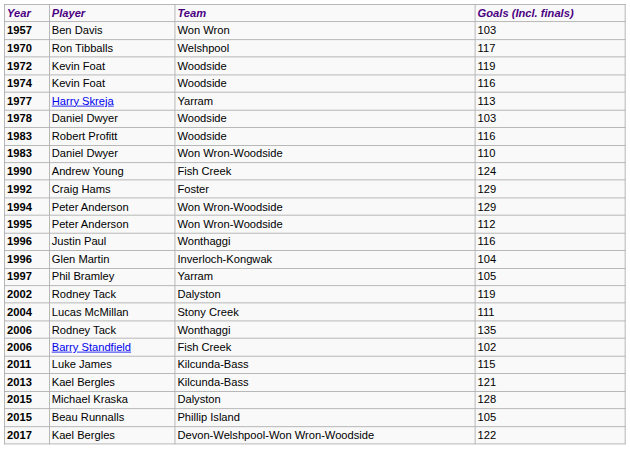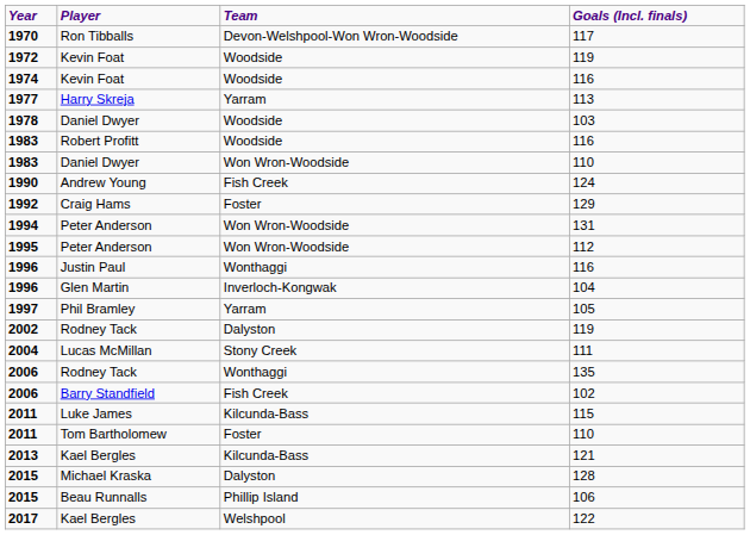 <table class="wikitable sortable" style="width:60%; text-align:left; font-size:85%;">
 <tr>
 <td style="color:indigo"><strong><em>Year</em></strong></td>
 <td style="color:indigo"><strong><em>Player</em></strong></td>
 <td style="color:indigo"><strong><em>Team</em></strong></td>
 <td style="color:indigo"><strong><em>Goals (Incl. finals)</em></strong></td>
 </tr>
 <tr>
-<td><strong>1957</strong></td>
-<td>Ben Davis</td>
-<td>Won Wron</td>
-<td>103</td>
-</tr>
-<tr>
 <td><strong>1970</strong></td>
 <td>Ron Tibballs</td>
-<td>Welshpool</td>
+<td>Devon-Welshpool-Won Wron-Woodside</td>
 <td>117</td>
 </tr>
 <tr>
 <td><strong>1972</strong></td>
 <td>Kevin Foat</td>
 <td>Woodside</td>
 <td>119</td>
 </tr>
 <tr>
 <td><strong>1974</strong></td>
 <td>Kevin Foat</td>
 <td>Woodside</td>
 <td>116</td>
 </tr>
 <tr>
 <td><strong>1977</strong></td>
 <td><a href='#'>Harry Skreja</a></td>
 <td>Yarram</td>
 <td>113</td>
 </tr>
 <tr>
 <td><strong>1978</strong></td>
 <td>Daniel Dwyer</td>
 <td>Woodside</td>
 <td>103</td>
 </tr>
 <tr>
 <td><strong>1983</strong></td>
 <td>Robert Profitt</td>
 <td>Woodside</td>
 <td>116</td>
 </tr>
 <tr>
 <td><strong>1983</strong></td>
 <td>Daniel Dwyer</td>
 <td>Won Wron-Woodside</td>
 <td>110</td>
 </tr>
 <tr>
 <td><strong>1990</strong></td>
 <td>Andrew Young</td>
 <td>Fish Creek</td>
 <td>124</td>
 </tr>
 <tr>
 <td><strong>1992</strong></td>
 <td>Craig Hams</td>
 <td>Foster</td>
 <td>129</td>
 </tr>
 <tr>
 <td><strong>1994</strong></td>
 <td>Peter Anderson</td>
 <td>Won Wron-Woodside</td>
-<td>129</td>
+<td>131</td>
 </tr>
 <tr>
 <td><strong>1995</strong></td>
 <td>Peter Anderson</td>
 <td>Won Wron-Woodside</td>
 <td>112</td>
 </tr>
 <tr>
 <td><strong>1996</strong></td>
 <td>Justin Paul</td>
 <td>Wonthaggi</td>
 <td>116</td>
 </tr>
 <tr>
 <td><strong>1996</strong></td>
 <td>Glen Martin</td>
 <td>Inverloch-Kongwak</td>
 <td>104</td>
 </tr>
 <tr>
 <td><strong>1997</strong></td>
 <td>Phil Bramley</td>
 <td>Yarram</td>
 <td>105</td>
 </tr>
 <tr>
 <td><strong>2002</strong></td>
 <td>Rodney Tack</td>
 <td>Dalyston</td>
 <td>119</td>
 </tr>
 <tr>
 <td><strong>2004</strong></td>
 <td>Lucas McMillan</td>
 <td>Stony Creek</td>
 <td>111</td>
 </tr>
 <tr>
 <td><strong>2006</strong></td>
 <td>Rodney Tack</td>
 <td>Wonthaggi</td>
 <td>135</td>
 </tr>
 <tr>
 <td><strong>2006</strong></td>
 <td><a href='#'>Barry Standfield</a></td>
 <td>Fish Creek</td>
 <td>102</td>
 </tr>
 <tr>
 <td><strong>2011</strong></td>
 <td>Luke James</td>
 <td>Kilcunda-Bass</td>
 <td>115</td>
 </tr>
 <tr>
+<td><strong>2011</strong></td>
+<td>Tom Bartholomew</td>
+<td>Foster</td>
+<td>110</td>
+</tr>
+<tr>
 <td><strong>2013</strong></td>
 <td>Kael Bergles</td>
 <td>Kilcunda-Bass</td>
 <td>121</td>
 </tr>
 <tr>
 <td><strong>2015</strong></td>
 <td>Michael Kraska</td>
 <td>Dalyston</td>
 <td>128</td>
 </tr>
 <tr>
 <td><strong>2015</strong></td>
 <td>Beau Runnalls</td>
 <td>Phillip Island</td>
-<td>105</td>
+<td>106</td>
 </tr>
 <tr>
 <td><strong>2017</strong></td>
 <td>Kael Bergles</td>
-<td>Devon-Welshpool-Won Wron-Woodside</td>
+<td>Welshpool</td>
 <td>122</td>
 </tr>
 </table>
